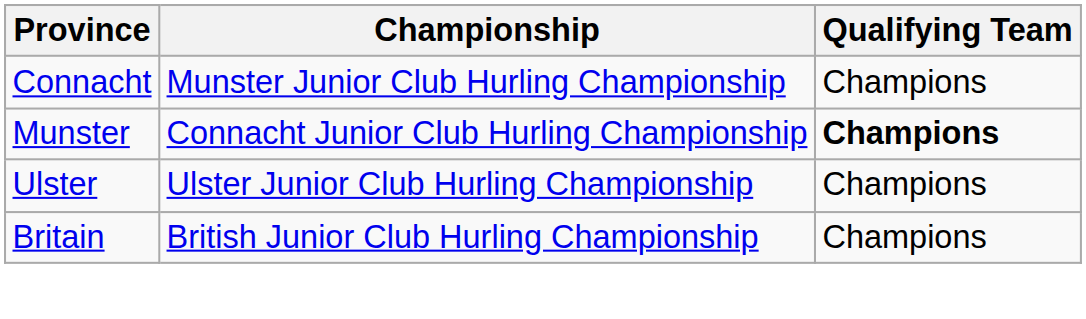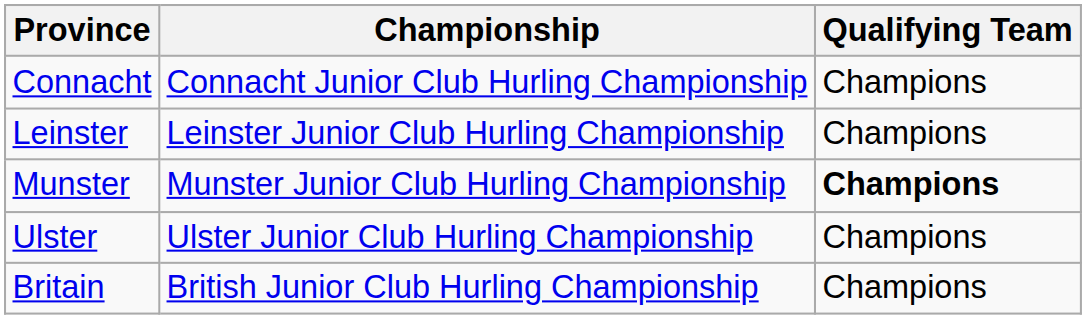 <table class=wikitable>
 <tr>
 <th>Province</th>
 <th>Championship</th>
 <th>Qualifying Team</th>
 </tr>
 <tr>
 <td> <a href='#'>Connacht</a></td>
-<td><a href='#'>Munster Junior Club Hurling Championship</a></td>
+<td><a href='#'>Connacht Junior Club Hurling Championship</a></td>
+<td>Champions</td>
+</tr>
+<tr>
+<td> <a href='#'>Leinster</a></td>
+<td><a href='#'>Leinster Junior Club Hurling Championship</a></td>
 <td>Champions</td>
 </tr>
 <tr>
 <td> <a href='#'>Munster</a></td>
-<td><a href='#'>Connacht Junior Club Hurling Championship</a></td>
+<td><a href='#'>Munster Junior Club Hurling Championship</a></td>
 <td><strong>Champions</strong></td>
 </tr>
 <tr>
 <td> <a href='#'>Ulster</a></td>
 <td><a href='#'>Ulster Junior Club Hurling Championship</a></td>
 <td>Champions</td>
 </tr>
 <tr>
 <td> <a href='#'>Britain</a></td>
 <td><a href='#'>British Junior Club Hurling Championship</a></td>
 <td>Champions</td>
 </tr>
 </table>
